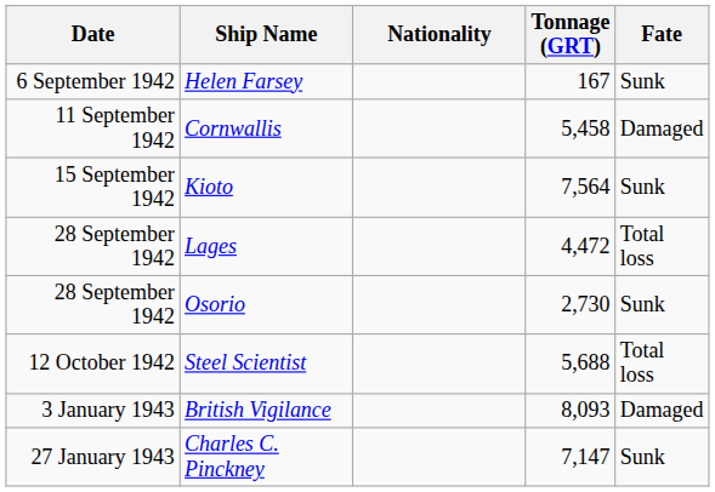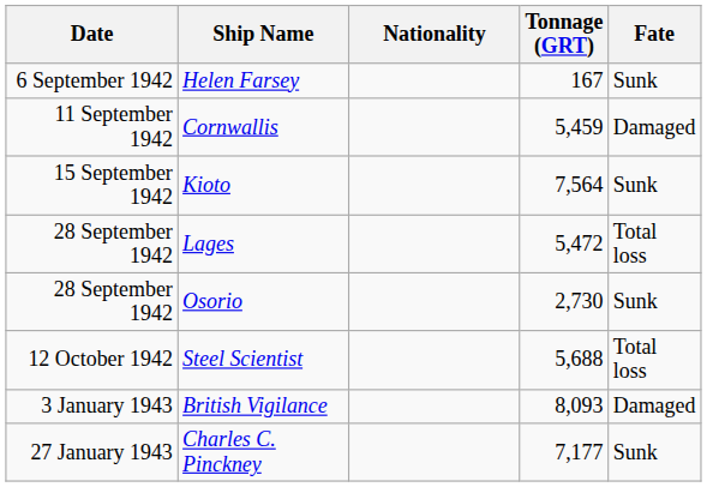 <table class="wikitable sortable" style="margin: 1em auto 1em auto;">
 <tr>
 <th width="120px">Date</th>
 <th width="120px">Ship Name</th>
 <th width="120px">Nationality</th>
 <th width="25px">Tonnage<br>(<a href='#'>GRT</a>)</th>
 <th width="50px">Fate</th>
 </tr>
 <tr>
 <td align="right">6 September 1942</td>
 <td align="left"><a href='#'><em>Helen Farsey</em></a></td>
 <td align="left"></td>
 <td align="right">167</td>
 <td align="left">Sunk</td>
 </tr>
 <tr>
 <td align="right">11 September 1942</td>
 <td align="left"><a href='#'><em>Cornwallis</em></a></td>
 <td align="left"></td>
-<td align="right">5,458</td>
+<td align="right">5,459</td>
 <td align="left">Damaged</td>
 </tr>
 <tr>
 <td align="right">15 September 1942</td>
 <td align="left"><a href='#'><em>Kioto</em></a></td>
 <td align="left"></td>
 <td align="right">7,564</td>
 <td align="left">Sunk</td>
 </tr>
 <tr>
 <td align="right">28 September 1942</td>
 <td align="left"><a href='#'><em>Lages</em></a></td>
 <td align="left"></td>
-<td align="right">4,472</td>
+<td align="right">5,472</td>
 <td align="left">Total loss</td>
 </tr>
 <tr>
 <td align="right">28 September 1942</td>
 <td align="left"><a href='#'><em>Osorio</em></a></td>
 <td align="left"></td>
 <td align="right">2,730</td>
 <td align="left">Sunk</td>
 </tr>
 <tr>
 <td align="right">12 October 1942</td>
 <td align="left"><a href='#'><em>Steel Scientist</em></a></td>
 <td align="left"></td>
 <td align="right">5,688</td>
 <td align="left">Total loss</td>
 </tr>
 <tr>
 <td align="right">3 January 1943</td>
 <td align="left"><a href='#'><em>British Vigilance</em></a></td>
 <td align="left"></td>
 <td align="right">8,093</td>
 <td align="left">Damaged</td>
 </tr>
 <tr>
 <td align="right">27 January 1943</td>
 <td align="left"><a href='#'><em>Charles C. Pinckney</em></a></td>
 <td align="left"></td>
-<td align="right">7,147</td>
+<td align="right">7,177</td>
 <td align="left">Sunk</td>
 </tr>
 </table>
